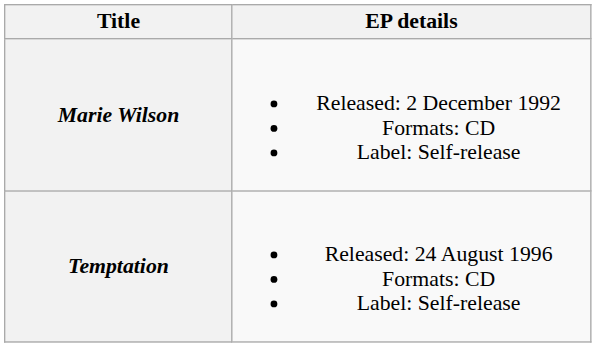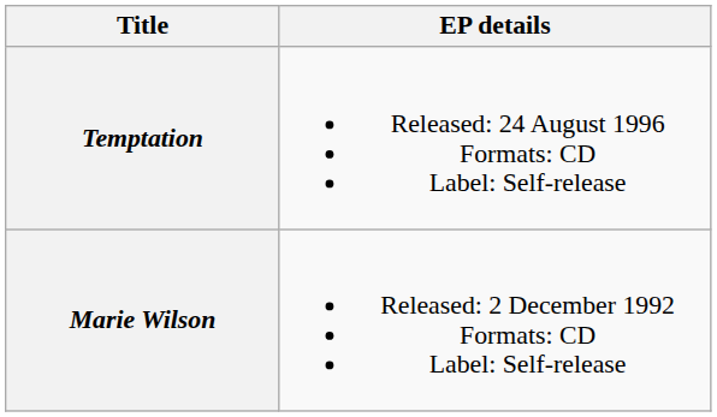 <table class="wikitable plainrowheaders" style="text-align:center;">
 <tr>
 <th scope="col" style="width:10em;">Title</th>
 <th scope="col" style="width:16em;">EP details</th>
 </tr>
 <tr>
+<th scope="row"><em>Temptation</em></th>
+<td><br><ul><li>Released: 24 August 1996</li><li>Formats: CD</li><li>Label: Self-release</li></ul></td>
+</tr>
+<tr>
 <th scope="row"><em>Marie Wilson</em></th>
 <td><br><ul><li>Released: 2 December 1992</li><li>Formats: CD</li><li>Label: Self-release</li></ul></td>
 </tr>
-<tr>
-<th scope="row"><em>Temptation</em></th>
-<td><br><ul><li>Released: 24 August 1996</li><li>Formats: CD</li><li>Label: Self-release</li></ul></td>
-</tr>
 </table>
